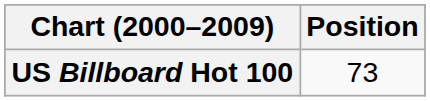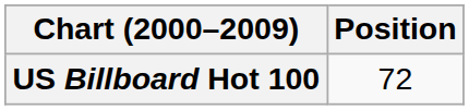 <table class="wikitable plainrowheaders" style="text-align:center">
 <tr>
 <th scope="col">Chart (2000–2009)</th>
 <th scope="col">Position</th>
 </tr>
 <tr>
 <th scope="row">US <em>Billboard</em> Hot 100</th>
-<td>73</td>
+<td>72</td>
 </tr>
 </table>
